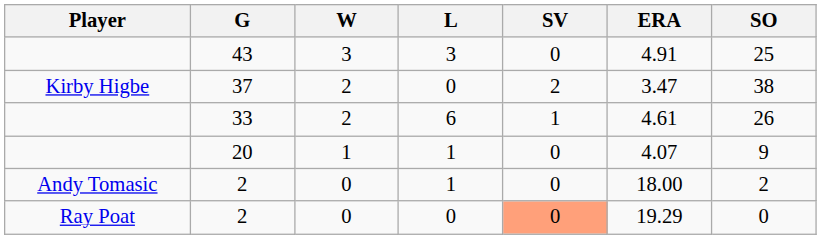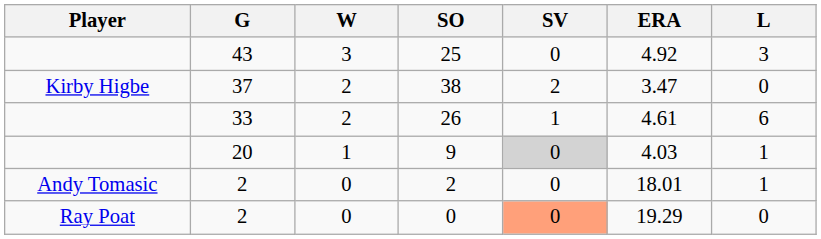 <table class="wikitable sortable">
 <tr>
 <th bgcolor="#DDDDFF" width="16%">Player</th>
 <th bgcolor="#DDDDFF" width="9%">G</th>
 <th bgcolor="#DDDDFF" width="9%">W</th>
-<th bgcolor="#DDDDFF" width="9%">L</th>
+<th bgcolor="#DDDDFF" width="9%">SO</th>
 <th bgcolor="#DDDDFF" width="9%">SV</th>
 <th bgcolor="#DDDDFF" width="9%">ERA</th>
-<th bgcolor="#DDDDFF" width="9%">SO</th>
+<th bgcolor="#DDDDFF" width="9%">L</th>
 </tr>
 <tr align="center">
 <td></td>
 <td>43</td>
 <td>3</td>
+<td>25</td>
+<td>0</td>
+<td>4.92</td>
 <td>3</td>
-<td>0</td>
-<td>4.91</td>
-<td>25</td>
 </tr>
 <tr align="center">
 <td><a href='#'>Kirby Higbe</a></td>
 <td>37</td>
 <td>2</td>
-<td>0</td>
+<td>38</td>
 <td>2</td>
 <td>3.47</td>
-<td>38</td>
+<td>0</td>
 </tr>
 <tr align=center>
 <td></td>
 <td>33</td>
 <td>2</td>
-<td>6</td>
+<td>26</td>
 <td>1</td>
 <td>4.61</td>
-<td>26</td>
+<td>6</td>
 </tr>
 <tr align="center">
 <td></td>
 <td>20</td>
 <td>1</td>
+<td>9</td>
+<td style="background: lightgrey;">0</td>
+<td>4.03</td>
 <td>1</td>
-<td>0</td>
-<td>4.07</td>
-<td>9</td>
 </tr>
 <tr align="center">
 <td><a href='#'>Andy Tomasic</a></td>
 <td>2</td>
 <td>0</td>
+<td>2</td>
+<td>0</td>
+<td>18.01</td>
 <td>1</td>
-<td>0</td>
-<td>18.00</td>
-<td>2</td>
 </tr>
 <tr align=center>
 <td><a href='#'>Ray Poat</a></td>
 <td>2</td>
 <td>0</td>
 <td>0</td>
 <td style="background: lightsalmon;">0</td>
 <td>19.29</td>
 <td>0</td>
 </tr>
 </table>
